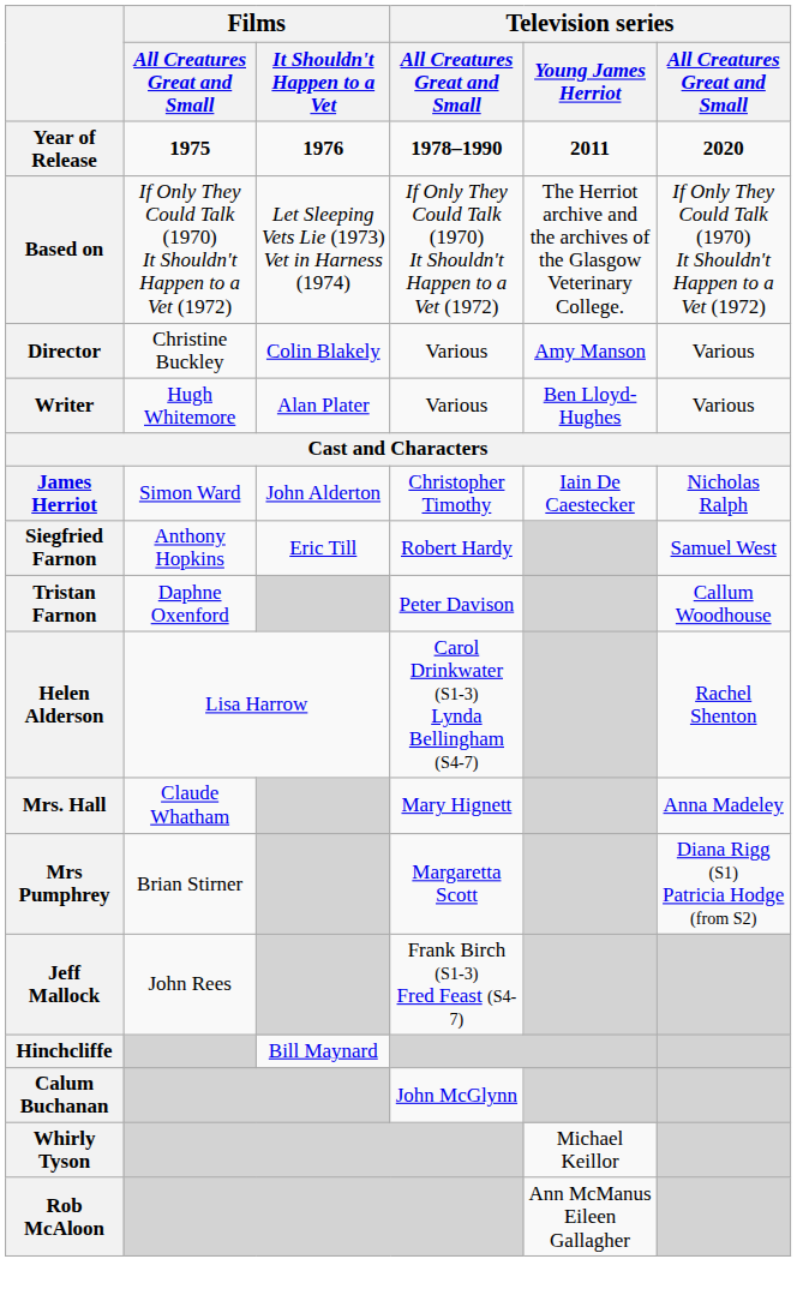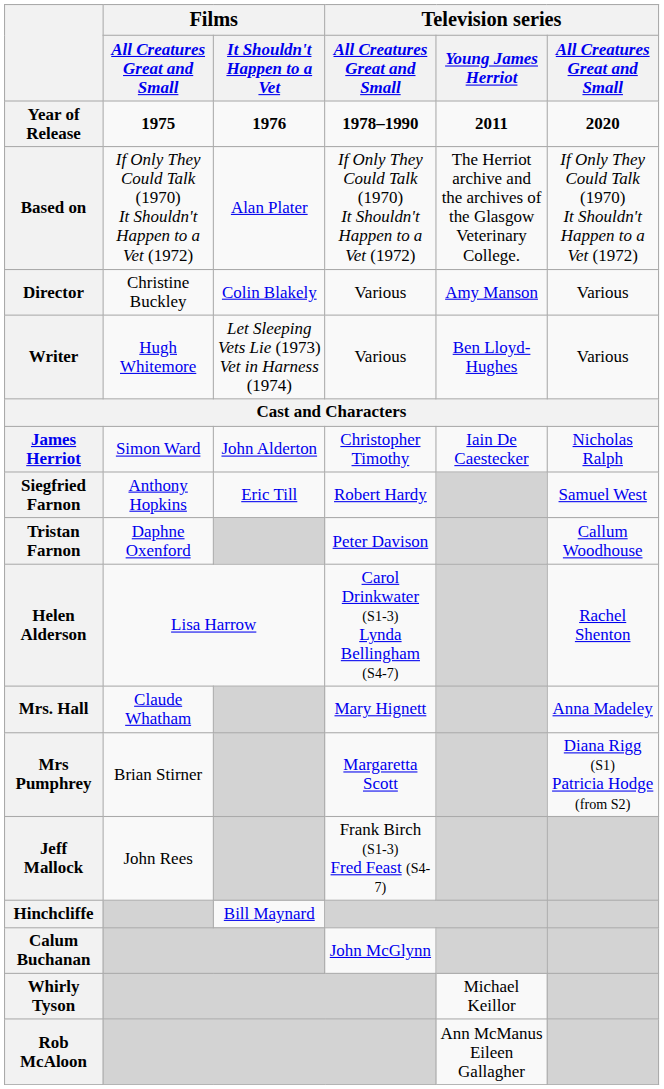 <table class="wikitable" style="text-align:center" width=99%>
 <tr>
 <th rowspan="2" width="15%"></th>
 <th colspan="2" align="center"><big>Films</big></th>
 <th colspan="3" align="center"><big>Television series</big></th>
 </tr>
 <tr>
 <th align="center" width="17%"><em><a href='#'>All Creatures Great and Small</a></em></th>
 <th align="center" width="17%"><em><a href='#'>It Shouldn't Happen to a Vet</a></em></th>
 <th align="center" width="17%"><em><a href='#'>All Creatures Great and Small</a></em></th>
 <th align="center" width="17%"><em><a href='#'>Young James Herriot</a></em></th>
 <th align="center" width="17%"><em><a href='#'>All Creatures Great and Small</a></em></th>
 </tr>
 <tr>
 <th colspan="1" align="center"><strong>Year of Release</strong></th>
 <td colspan="1" align="center"><strong>1975</strong></td>
 <td colspan="1" align="center"><strong>1976</strong></td>
 <td colspan="1" align="center"><strong>1978–1990</strong></td>
 <td colspan="1" align="center"><strong>2011</strong></td>
 <td colspan="1" align="center"><strong>2020</strong></td>
 </tr>
 <tr>
 <th>Based on</th>
 <td><em>If Only They Could Talk</em> (1970)<br><em>It Shouldn't Happen to a Vet</em> (1972)</td>
-<td><em>Let Sleeping Vets Lie</em> (1973)<br><em>Vet in Harness</em> (1974)</td>
+<td><a href='#'>Alan Plater</a></td>
 <td><em>If Only They Could Talk</em> (1970)<br><em>It Shouldn't Happen to a Vet</em> (1972)</td>
 <td>The Herriot archive and the archives of the Glasgow Veterinary College.</td>
 <td><em>If Only They Could Talk</em> (1970)<br><em>It Shouldn't Happen to a Vet</em> (1972)</td>
 </tr>
 <tr>
 <th>Director</th>
 <td>Christine Buckley</td>
 <td><a href='#'>Colin Blakely</a></td>
 <td>Various</td>
 <td><a href='#'>Amy Manson</a></td>
 <td>Various</td>
 </tr>
 <tr>
 <th>Writer</th>
 <td><a href='#'>Hugh Whitemore</a></td>
-<td><a href='#'>Alan Plater</a></td>
+<td><em>Let Sleeping Vets Lie</em> (1973)<br><em>Vet in Harness</em> (1974)</td>
 <td>Various</td>
 <td><a href='#'>Ben Lloyd-Hughes</a></td>
 <td>Various</td>
 </tr>
 <tr>
 <th colspan="6"><strong>Cast and Characters</strong></th>
 </tr>
 <tr>
 <th><a href='#'>James Herriot</a></th>
 <td><a href='#'>Simon Ward</a></td>
 <td><a href='#'>John Alderton</a></td>
 <td><a href='#'>Christopher Timothy</a></td>
 <td><a href='#'>Iain De Caestecker</a></td>
 <td><a href='#'>Nicholas Ralph</a></td>
 </tr>
 <tr>
 <th>Siegfried Farnon</th>
 <td><a href='#'>Anthony Hopkins</a></td>
 <td><a href='#'>Eric Till</a></td>
 <td><a href='#'>Robert Hardy</a></td>
 <td colspan="1" style="background-color:lightgrey;"> </td>
 <td><a href='#'>Samuel West</a></td>
 </tr>
 <tr>
 <th>Tristan Farnon</th>
 <td><a href='#'>Daphne Oxenford</a></td>
 <td colspan="1" style="background-color:lightgrey;"> </td>
 <td><a href='#'>Peter Davison</a></td>
 <td colspan="1" style="background-color:lightgrey;"> </td>
 <td><a href='#'>Callum Woodhouse</a></td>
 </tr>
 <tr>
 <th>Helen Alderson</th>
 <td colspan="2"><a href='#'>Lisa Harrow</a></td>
 <td><a href='#'>Carol Drinkwater</a> <small>(S1-3)</small><br><a href='#'>Lynda Bellingham</a> <small>(S4-7)</small></td>
 <td colspan="1" style="background-color:lightgrey;"> </td>
 <td><a href='#'>Rachel Shenton</a></td>
 </tr>
 <tr>
 <th>Mrs. Hall</th>
 <td><a href='#'>Claude Whatham</a></td>
 <td colspan="1" style="background-color:lightgrey;"> </td>
 <td><a href='#'>Mary Hignett</a></td>
 <td colspan="1" style="background-color:lightgrey;"> </td>
 <td><a href='#'>Anna Madeley</a></td>
 </tr>
 <tr>
 <th>Mrs Pumphrey</th>
 <td>Brian Stirner</td>
 <td colspan="1" style="background-color:lightgrey;"> </td>
 <td><a href='#'>Margaretta Scott</a></td>
 <td colspan="1" style="background-color:lightgrey;"> </td>
 <td><a href='#'>Diana Rigg</a> <small>(S1)</small><br><a href='#'>Patricia Hodge</a> <small>(from S2)</small></td>
 </tr>
 <tr>
 <th>Jeff Mallock</th>
 <td>John Rees</td>
 <td colspan="1" style="background-color:lightgrey;"> </td>
 <td>Frank Birch <small>(S1-3)</small><br><a href='#'>Fred Feast</a> <small>(S4-7)</small></td>
 <td colspan="1" style="background-color:lightgrey;"> </td>
 <td colspan="1" style="background-color:lightgrey;"> </td>
 </tr>
 <tr>
 <th>Hinchcliffe</th>
 <td colspan="1" style="background-color:lightgrey;"> </td>
 <td><a href='#'>Bill Maynard</a></td>
 <td colspan="2" style="background-color:lightgrey;"> </td>
 <td colspan="1" style="background-color:lightgrey;"> </td>
 </tr>
 <tr>
 <th>Calum Buchanan</th>
 <td colspan="2" style="background-color:lightgrey;"> </td>
 <td><a href='#'>John McGlynn</a></td>
 <td colspan="1" style="background-color:lightgrey;"> </td>
 <td colspan="1" style="background-color:lightgrey;"> </td>
 </tr>
 <tr>
 <th>Whirly Tyson</th>
 <td colspan="3" style="background-color:lightgrey;"> </td>
 <td>Michael Keillor</td>
 <td colspan="1" style="background-color:lightgrey;"> </td>
 </tr>
 <tr>
 <th>Rob McAloon</th>
 <td colspan="3" style="background-color:lightgrey;"> </td>
 <td>Ann McManus<br>Eileen Gallagher</td>
 <td colspan="1" style="background-color:lightgrey;"> </td>
 </tr>
 </table>
